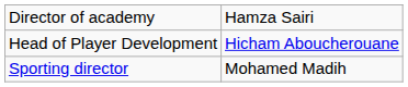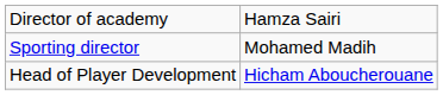 <table class="wikitable">
 <tr>
 <td>Director of academy</td>
 <td> Hamza Sairi</td>
 </tr>
 <tr>
+<td><a href='#'>Sporting director</a></td>
+<td> Mohamed Madih<strong></strong></td>
+</tr>
+<tr>
 <td>Head of Player Development</td>
 <td> <a href='#'>Hicham Aboucherouane</a></td>
 </tr>
-<tr>
-<td><a href='#'>Sporting director</a></td>
-<td> Mohamed Madih<strong></strong></td>
-</tr>
 </table>
